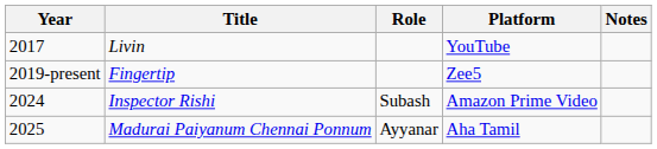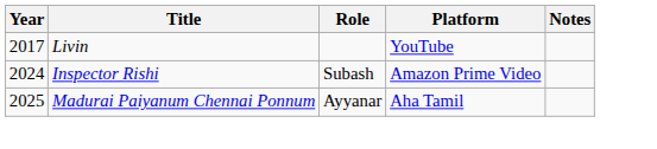 <table class="wikitable sortable">
 <tr>
 <th>Year</th>
 <th>Title</th>
 <th>Role</th>
 <th>Platform</th>
 <th class="unsortable">Notes</th>
 </tr>
 <tr>
 <td>2017</td>
 <td><em>Livin</em></td>
 <td></td>
 <td><a href='#'>YouTube</a></td>
-<td></td>
-</tr>
-<tr>
-<td>2019-present</td>
-<td><em><a href='#'>Fingertip</a></em></td>
-<td></td>
-<td><a href='#'>Zee5</a></td>
 <td></td>
 </tr>
 <tr>
 <td>2024</td>
 <td><em><a href='#'>Inspector Rishi</a></em></td>
 <td>Subash</td>
 <td><a href='#'>Amazon Prime Video</a></td>
 <td></td>
 </tr>
 <tr>
 <td>2025</td>
 <td><em><a href='#'>Madurai Paiyanum Chennai Ponnum</a></em></td>
 <td>Ayyanar</td>
 <td><a href='#'>Aha Tamil</a></td>
 <td></td>
 </tr>
 </table>
